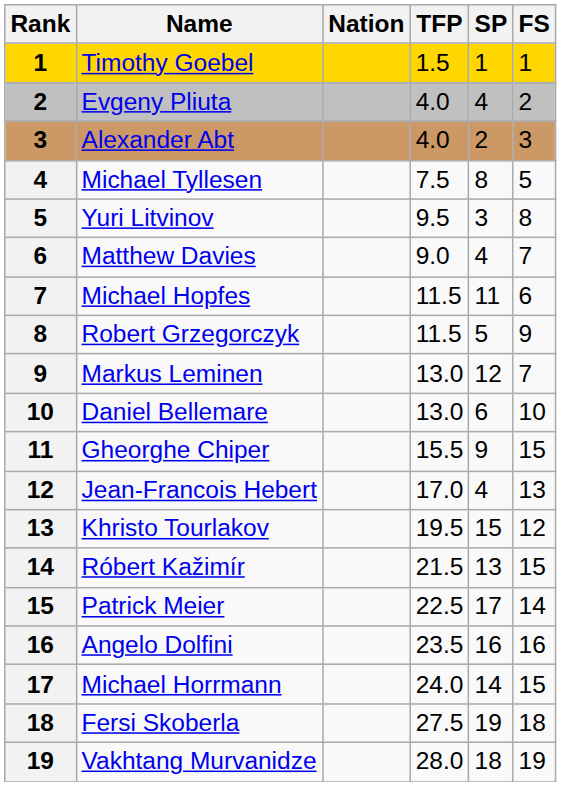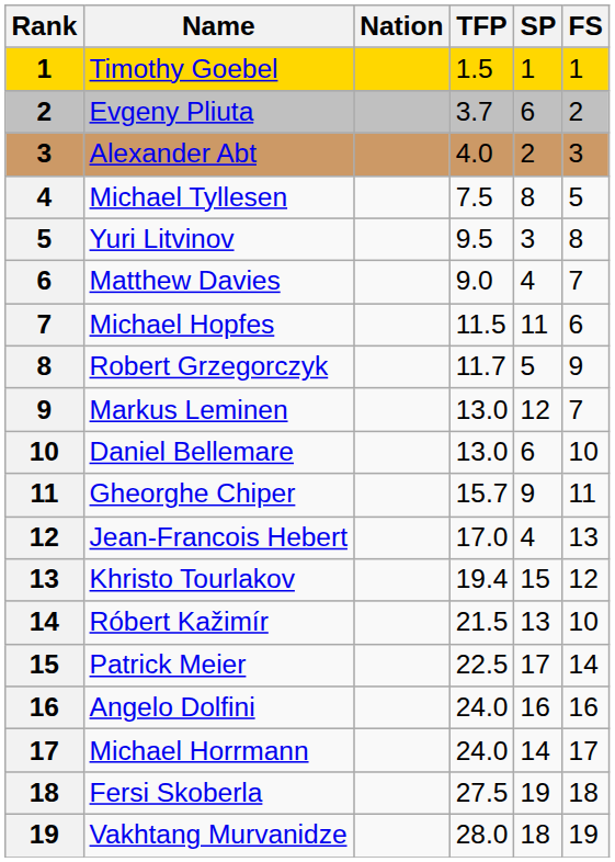 <table class="wikitable">
 <tr>
 <th>Rank</th>
 <th>Name</th>
 <th>Nation</th>
 <th>TFP</th>
 <th>SP</th>
 <th>FS</th>
 </tr>
 <tr bgcolor="gold">
 <td align="center"><strong>1</strong></td>
 <td><a href='#'>Timothy Goebel</a></td>
 <td></td>
 <td>1.5</td>
 <td>1</td>
 <td>1</td>
 </tr>
 <tr bgcolor="silver">
 <td align="center"><strong>2</strong></td>
 <td><a href='#'>Evgeny Pliuta</a></td>
 <td></td>
-<td>4.0</td>
-<td>4</td>
+<td>3.7</td>
+<td>6</td>
 <td>2</td>
 </tr>
 <tr bgcolor="cc9966">
 <td align="center"><strong>3</strong></td>
 <td><a href='#'>Alexander Abt</a></td>
 <td></td>
 <td>4.0</td>
 <td>2</td>
 <td>3</td>
 </tr>
 <tr>
 <th>4</th>
 <td><a href='#'>Michael Tyllesen</a></td>
 <td></td>
 <td>7.5</td>
 <td>8</td>
 <td>5</td>
 </tr>
 <tr>
 <th>5</th>
 <td><a href='#'>Yuri Litvinov</a></td>
 <td></td>
 <td>9.5</td>
 <td>3</td>
 <td>8</td>
 </tr>
 <tr>
 <th>6</th>
 <td><a href='#'>Matthew Davies</a></td>
 <td></td>
 <td>9.0</td>
 <td>4</td>
 <td>7</td>
 </tr>
 <tr>
 <th>7</th>
 <td><a href='#'>Michael Hopfes</a></td>
 <td></td>
 <td>11.5</td>
 <td>11</td>
 <td>6</td>
 </tr>
 <tr>
 <th>8</th>
 <td><a href='#'>Robert Grzegorczyk</a></td>
 <td></td>
-<td>11.5</td>
+<td>11.7</td>
 <td>5</td>
 <td>9</td>
 </tr>
 <tr>
 <th>9</th>
 <td><a href='#'>Markus Leminen</a></td>
 <td></td>
 <td>13.0</td>
 <td>12</td>
 <td>7</td>
 </tr>
 <tr>
 <th>10</th>
 <td><a href='#'>Daniel Bellemare</a></td>
 <td></td>
 <td>13.0</td>
 <td>6</td>
 <td>10</td>
 </tr>
 <tr>
 <th>11</th>
 <td><a href='#'>Gheorghe Chiper</a></td>
 <td></td>
-<td>15.5</td>
+<td>15.7</td>
 <td>9</td>
-<td>15</td>
+<td>11</td>
 </tr>
 <tr>
 <th>12</th>
 <td><a href='#'>Jean-Francois Hebert</a></td>
 <td></td>
 <td>17.0</td>
 <td>4</td>
 <td>13</td>
 </tr>
 <tr>
 <th>13</th>
 <td><a href='#'>Khristo Tourlakov</a></td>
 <td></td>
-<td>19.5</td>
+<td>19.4</td>
 <td>15</td>
 <td>12</td>
 </tr>
 <tr>
 <th>14</th>
 <td><a href='#'>Róbert Kažimír</a></td>
 <td></td>
 <td>21.5</td>
 <td>13</td>
-<td>15</td>
+<td>10</td>
 </tr>
 <tr>
 <th>15</th>
 <td><a href='#'>Patrick Meier</a></td>
 <td></td>
 <td>22.5</td>
 <td>17</td>
 <td>14</td>
 </tr>
 <tr>
 <th>16</th>
 <td><a href='#'>Angelo Dolfini</a></td>
 <td></td>
-<td>23.5</td>
+<td>24.0</td>
 <td>16</td>
 <td>16</td>
 </tr>
 <tr>
 <th>17</th>
 <td><a href='#'>Michael Horrmann</a></td>
 <td></td>
 <td>24.0</td>
 <td>14</td>
-<td>15</td>
+<td>17</td>
 </tr>
 <tr>
 <th>18</th>
 <td><a href='#'>Fersi Skoberla</a></td>
 <td></td>
 <td>27.5</td>
 <td>19</td>
 <td>18</td>
 </tr>
 <tr>
 <th>19</th>
 <td><a href='#'>Vakhtang Murvanidze</a></td>
 <td></td>
 <td>28.0</td>
 <td>18</td>
 <td>19</td>
 </tr>
 </table>
